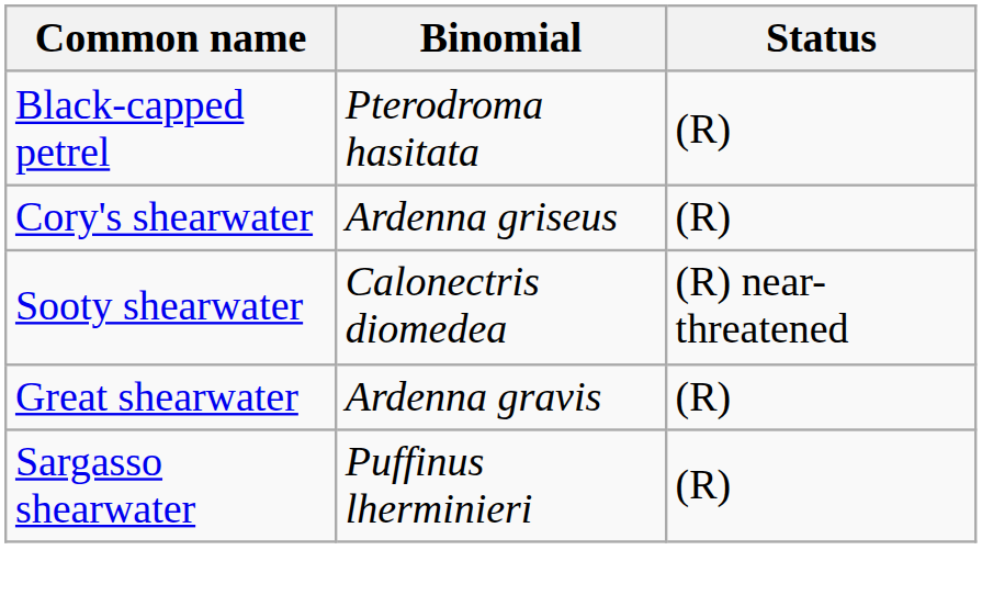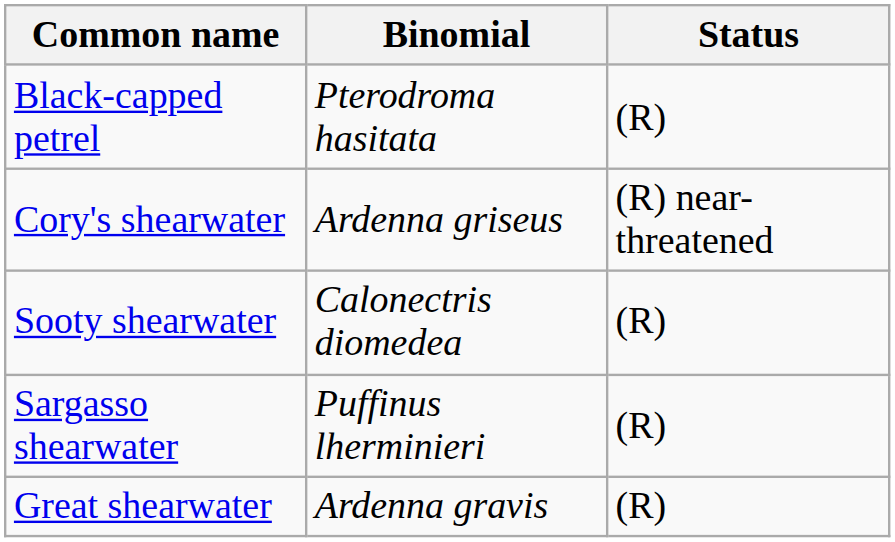 <table width=60% class="wikitable">
 <tr>
 <th width=34%>Common name</th>
 <th width=34%>Binomial</th>
 <th width=32%>Status</th>
 </tr>
 <tr>
 <td><a href='#'>Black-capped petrel</a></td>
 <td><em>Pterodroma hasitata</em></td>
 <td>(R)</td>
 </tr>
 <tr>
 <td><a href='#'>Cory's shearwater</a></td>
 <td><em>Ardenna griseus</em></td>
-<td>(R)</td>
+<td>(R) near-threatened</td>
 </tr>
 <tr>
 <td><a href='#'>Sooty shearwater</a></td>
 <td><em>Calonectris diomedea</em></td>
-<td>(R) near-threatened</td>
-</tr>
-<tr>
-<td><a href='#'>Great shearwater</a></td>
-<td><em>Ardenna gravis</em></td>
 <td>(R)</td>
 </tr>
 <tr>
 <td><a href='#'>Sargasso shearwater</a></td>
 <td><em>Puffinus lherminieri</em></td>
 <td>(R)</td>
 </tr>
+<tr>
+<td><a href='#'>Great shearwater</a></td>
+<td><em>Ardenna gravis</em></td>
+<td>(R)</td>
+</tr>
 </table>
